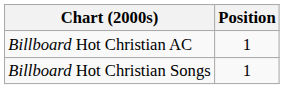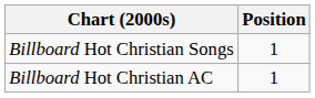 <table class="wikitable">
 <tr>
 <th>Chart (2000s)</th>
 <th>Position</th>
 </tr>
 <tr>
+<td><em>Billboard</em> Hot Christian Songs</td>
+<td align="center">1</td>
+</tr>
+<tr>
 <td><em>Billboard</em> Hot Christian AC</td>
 <td align="center">1</td>
 </tr>
-<tr>
-<td><em>Billboard</em> Hot Christian Songs</td>
-<td align="center">1</td>
-</tr>
 </table>
